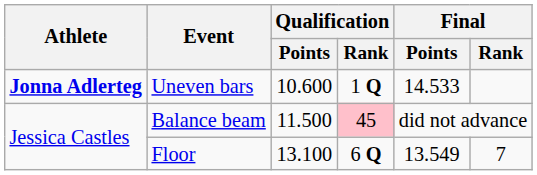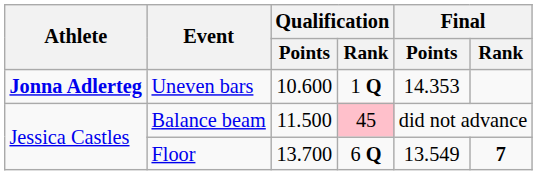 <table class=wikitable style="font-size:90%">
 <tr>
 <th rowspan="2">Athlete</th>
 <th rowspan="2">Event</th>
 <th colspan="2">Qualification</th>
 <th colspan="2">Final</th>
 </tr>
 <tr style="font-size:95%">
 <th>Points</th>
 <th>Rank</th>
 <th>Points</th>
 <th>Rank</th>
 </tr>
 <tr align=center>
 <td align=left><strong><a href='#'>Jonna Adlerteg</a></strong></td>
 <td align=left><a href='#'>Uneven bars</a></td>
 <td>10.600</td>
 <td>1 <strong>Q</strong></td>
-<td>14.533</td>
+<td>14.353</td>
 <td></td>
 </tr>
 <tr align=center>
 <td align=left rowspan=2><a href='#'>Jessica Castles</a></td>
 <td align=left><a href='#'>Balance beam</a></td>
 <td>11.500</td>
 <td style="background: pink;">45</td>
 <td colspan=2>did not advance</td>
 </tr>
 <tr align=center>
 <td align=left><a href='#'>Floor</a></td>
-<td>13.100</td>
+<td>13.700</td>
 <td>6 <strong>Q</strong></td>
 <td>13.549</td>
-<td>7</td>
+<td><strong>7</strong></td>
 </tr>
 </table>
